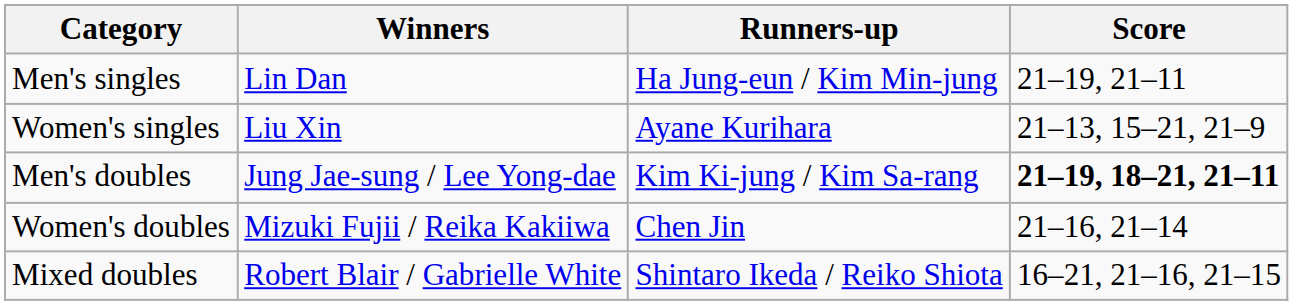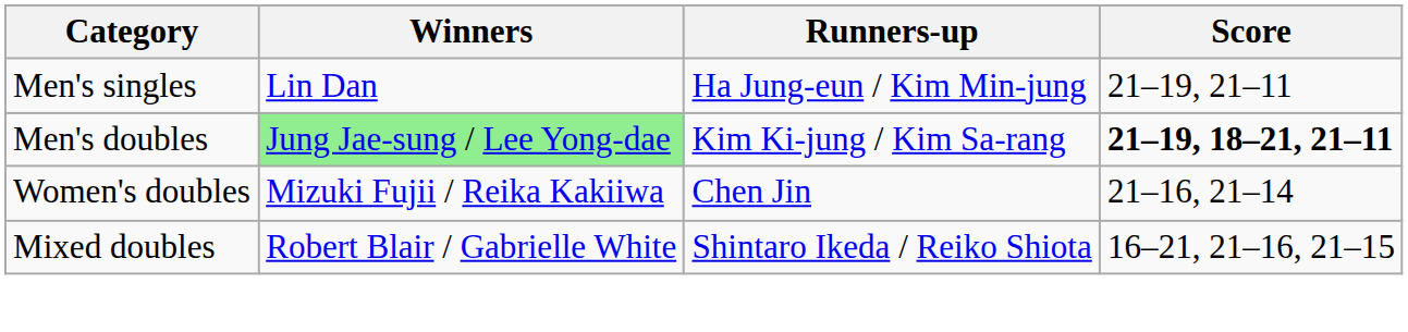 <table class=wikitable style="white-space:nowrap;">
 <tr>
 <th>Category</th>
 <th>Winners</th>
 <th>Runners-up</th>
 <th>Score</th>
 </tr>
 <tr>
 <td>Men's singles</td>
 <td> <a href='#'>Lin Dan</a></td>
 <td> <a href='#'>Ha Jung-eun</a> / <a href='#'>Kim Min-jung</a></td>
 <td>21–19, 21–11</td>
 </tr>
 <tr>
-<td>Women's singles</td>
-<td> <a href='#'>Liu Xin</a></td>
-<td> <a href='#'>Ayane Kurihara</a></td>
-<td>21–13, 15–21, 21–9</td>
-</tr>
-<tr>
 <td>Men's doubles</td>
-<td> <a href='#'>Jung Jae-sung</a> / <a href='#'>Lee Yong-dae</a></td>
+<td style="background: lightgreen;"> <a href='#'>Jung Jae-sung</a> / <a href='#'>Lee Yong-dae</a></td>
 <td> <a href='#'>Kim Ki-jung</a> / <a href='#'>Kim Sa-rang</a></td>
 <td><strong>21–19, 18–21, 21–11</strong></td>
 </tr>
 <tr>
 <td>Women's doubles</td>
 <td> <a href='#'>Mizuki Fujii</a> / <a href='#'>Reika Kakiiwa</a></td>
 <td> <a href='#'>Chen Jin</a></td>
 <td>21–16, 21–14</td>
 </tr>
 <tr>
 <td>Mixed doubles</td>
 <td> <a href='#'>Robert Blair</a> /   <a href='#'>Gabrielle White</a></td>
 <td> <a href='#'>Shintaro Ikeda</a> / <a href='#'>Reiko Shiota</a></td>
 <td>16–21, 21–16, 21–15</td>
 </tr>
 </table>
